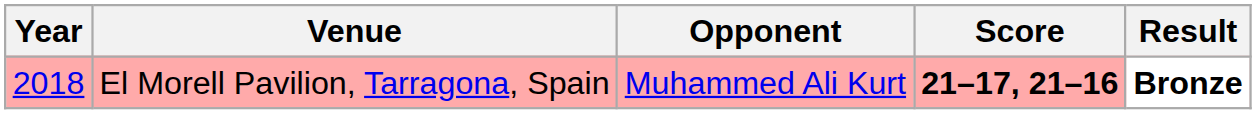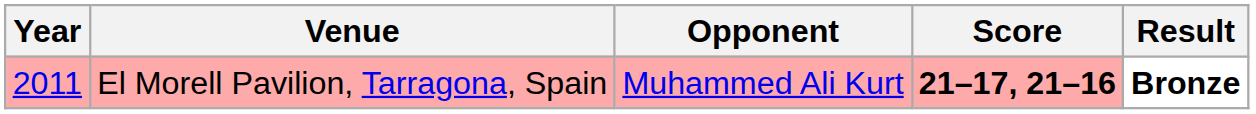 <table class="sortable wikitable" style="font-size: 90%">
 <tr>
 <th>Year</th>
 <th>Venue</th>
 <th>Opponent</th>
 <th>Score</th>
 <th>Result</th>
 </tr>
 <tr style="background:#FFAAAA">
-<td align="center"><a href='#'>2018</a></td>
+<td align="center"><a href='#'>2011</a></td>
 <td align="left">El Morell Pavilion, <a href='#'>Tarragona</a>, Spain</td>
 <td align="left"> <a href='#'>Muhammed Ali Kurt</a></td>
 <td align="left"><strong>21–17, 21–16</strong></td>
 <td style="text-align:left; background:white"> <strong>Bronze</strong></td>
 </tr>
 </table>
